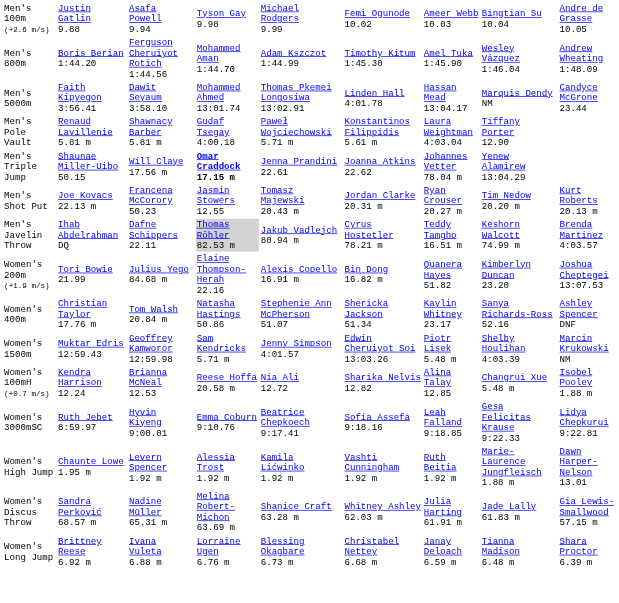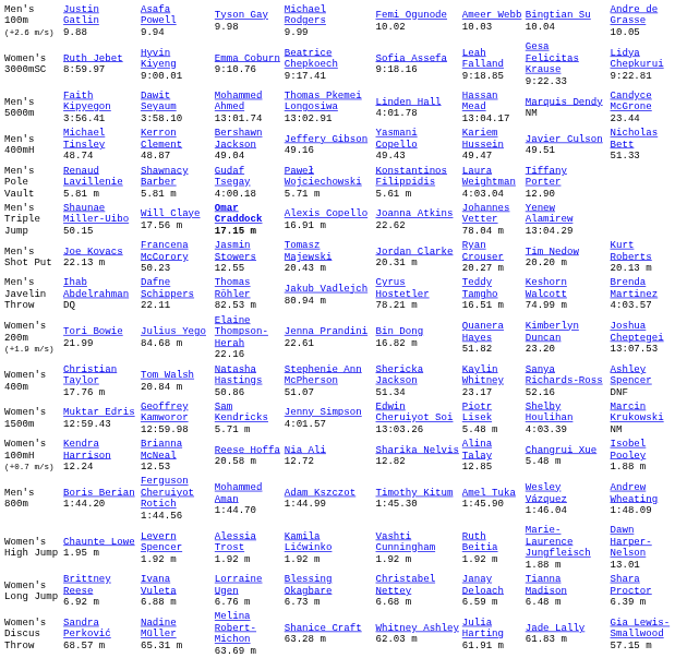 <table>
 <tr>
 <td>Men's 100m<br><small>(+2.6 m/s)</small></td>
 <td><a href='#'>Justin Gatlin</a><br>  9.88</td>
 <td><a href='#'>Asafa Powell</a><br>  9.94</td>
 <td><a href='#'>Tyson Gay</a><br>  9.98</td>
 <td><a href='#'>Michael Rodgers</a><br>  9.99</td>
 <td><a href='#'>Femi Ogunode</a><br>  10.02</td>
 <td><a href='#'>Ameer Webb</a><br>  10.03</td>
 <td><a href='#'>Bingtian Su</a><br>  10.04</td>
 <td><a href='#'>Andre de Grasse</a><br>  10.05</td>
 </tr>
 <tr>
-<td>Men's 800m</td>
-<td><a href='#'>Boris Berian</a><br>  1:44.20</td>
-<td><a href='#'>Ferguson Cheruiyot Rotich</a><br>  1:44.56</td>
-<td><a href='#'>Mohammed Aman</a><br>  1:44.70</td>
-<td><a href='#'>Adam Kszczot</a><br>  1:44.99</td>
-<td><a href='#'>Timothy Kitum</a><br>  1:45.30</td>
-<td><a href='#'>Amel Tuka</a><br>  1:45.90</td>
-<td><a href='#'>Wesley Vázquez</a><br>  1:46.04</td>
-<td><a href='#'>Andrew Wheating</a><br>  1:48.09</td>
+<td>Women's 3000mSC</td>
+<td><a href='#'>Ruth Jebet</a><br>  8:59.97</td>
+<td><a href='#'>Hyvin Kiyeng</a><br>  9:00.01</td>
+<td><a href='#'>Emma Coburn</a><br>  9:10.76</td>
+<td><a href='#'>Beatrice Chepkoech</a><br>  9:17.41</td>
+<td><a href='#'>Sofia Assefa</a><br>  9:18.16</td>
+<td><a href='#'>Leah Falland</a><br>  9:18.85</td>
+<td><a href='#'>Gesa Felicitas Krause</a><br>  9:22.33</td>
+<td><a href='#'>Lidya Chepkurui</a><br>  9:22.81</td>
 </tr>
 <tr>
 <td>Men's 5000m</td>
 <td><a href='#'>Faith Kipyegon</a><br>  3:56.41</td>
 <td><a href='#'>Dawit Seyaum</a><br>  3:58.10</td>
 <td><a href='#'>Mohammed Ahmed</a><br>  13:01.74</td>
 <td><a href='#'>Thomas Pkemei Longosiwa</a><br>  13:02.91</td>
 <td><a href='#'>Linden Hall</a><br>  4:01.78</td>
 <td><a href='#'>Hassan Mead</a><br>  13:04.17</td>
 <td><a href='#'>Marquis Dendy</a><br>  NM</td>
 <td><a href='#'>Candyce McGrone</a><br>  23.44</td>
+</tr>
+<tr>
+<td>Men's 400mH</td>
+<td><a href='#'>Michael Tinsley</a><br>  48.74</td>
+<td><a href='#'>Kerron Clement</a><br>  48.87</td>
+<td><a href='#'>Bershawn Jackson</a><br>  49.04</td>
+<td><a href='#'>Jeffery Gibson</a><br>  49.16</td>
+<td><a href='#'>Yasmani Copello</a><br>  49.43</td>
+<td><a href='#'>Kariem Hussein</a><br>  49.47</td>
+<td><a href='#'>Javier Culson</a><br>  49.51</td>
+<td><a href='#'>Nicholas Bett</a><br>  51.33</td>
 </tr>
 <tr>
 <td>Men's Pole Vault</td>
 <td><a href='#'>Renaud Lavillenie</a><br>  5.81 m</td>
 <td><a href='#'>Shawnacy Barber</a><br>  5.81 m</td>
 <td><a href='#'>Gudaf Tsegay</a><br>  4:00.18</td>
 <td><a href='#'>Paweł Wojciechowski</a><br>  5.71 m</td>
 <td><a href='#'>Konstantinos Filippidis</a><br>  5.61 m</td>
 <td><a href='#'>Laura Weightman</a><br>  4:03.04</td>
 <td><a href='#'>Tiffany Porter</a><br>  12.90</td>
 </tr>
 <tr>
 <td>Men's Triple Jump</td>
 <td><a href='#'>Shaunae Miller-Uibo</a><br>  50.15</td>
 <td><a href='#'>Will Claye</a><br>  17.56 m</td>
 <td><strong><a href='#'>Omar Craddock</a><br>  17.15 m</strong></td>
-<td><a href='#'>Jenna Prandini</a><br>  22.61</td>
+<td><a href='#'>Alexis Copello</a><br>  16.91 m</td>
 <td><a href='#'>Joanna Atkins</a><br>  22.62</td>
 <td><a href='#'>Johannes Vetter</a><br>  78.04 m</td>
 <td><a href='#'>Yenew Alamirew</a><br>  13:04.29</td>
 </tr>
 <tr>
 <td>Men's Shot Put</td>
 <td><a href='#'>Joe Kovacs</a><br>  22.13 m</td>
 <td><a href='#'>Francena McCorory</a><br>  50.23</td>
 <td><a href='#'>Jasmin Stowers</a><br>  12.55</td>
 <td><a href='#'>Tomasz Majewski</a><br>  20.43 m</td>
 <td><a href='#'>Jordan Clarke</a><br>  20.31 m</td>
 <td><a href='#'>Ryan Crouser</a><br>  20.27 m</td>
 <td><a href='#'>Tim Nedow</a><br>  20.20 m</td>
 <td><a href='#'>Kurt Roberts</a><br>  20.13 m</td>
 </tr>
 <tr>
 <td>Men's Javelin Throw</td>
 <td><a href='#'>Ihab Abdelrahman</a><br>  DQ</td>
 <td><a href='#'>Dafne Schippers</a><br>  22.11</td>
-<td style="background: lightgrey;"><a href='#'>Thomas Röhler</a><br>  82.53 m</td>
+<td><a href='#'>Thomas Röhler</a><br>  82.53 m</td>
 <td><a href='#'>Jakub Vadlejch</a><br>  80.94 m</td>
 <td><a href='#'>Cyrus Hostetler</a><br>  78.21 m</td>
 <td><a href='#'>Teddy Tamgho</a><br>  16.51 m</td>
 <td><a href='#'>Keshorn Walcott</a><br>  74.99 m</td>
 <td><a href='#'>Brenda Martinez</a><br>  4:03.57</td>
 </tr>
 <tr>
 <td>Women's 200m<br><small>(+1.9 m/s)</small></td>
 <td><a href='#'>Tori Bowie</a><br>  21.99</td>
 <td><a href='#'>Julius Yego</a><br>  84.68 m</td>
 <td><a href='#'>Elaine Thompson-Herah</a><br>  22.16</td>
-<td><a href='#'>Alexis Copello</a><br>  16.91 m</td>
+<td><a href='#'>Jenna Prandini</a><br>  22.61</td>
 <td><a href='#'>Bin Dong</a><br>  16.82 m</td>
 <td><a href='#'>Quanera Hayes</a><br>  51.82</td>
 <td><a href='#'>Kimberlyn Duncan</a><br>  23.20</td>
 <td><a href='#'>Joshua Cheptegei</a><br>  13:07.53</td>
 </tr>
 <tr>
 <td>Women's 400m</td>
 <td><a href='#'>Christian Taylor</a><br>  17.76 m</td>
 <td><a href='#'>Tom Walsh</a><br>  20.84 m</td>
 <td><a href='#'>Natasha Hastings</a><br>  50.86</td>
 <td><a href='#'>Stephenie Ann McPherson</a><br>  51.07</td>
 <td><a href='#'>Shericka Jackson</a><br>  51.34</td>
 <td><a href='#'>Kaylin Whitney</a><br>  23.17</td>
 <td><a href='#'>Sanya Richards-Ross</a><br>  52.16</td>
 <td><a href='#'>Ashley Spencer</a><br>  DNF</td>
 </tr>
 <tr>
 <td>Women's 1500m</td>
 <td><a href='#'>Muktar Edris</a><br>  12:59.43</td>
 <td><a href='#'>Geoffrey Kamworor</a><br>  12:59.98</td>
 <td><a href='#'>Sam Kendricks</a><br>  5.71 m</td>
 <td><a href='#'>Jenny Simpson</a><br>  4:01.57</td>
 <td><a href='#'>Edwin Cheruiyot Soi</a><br>  13:03.26</td>
 <td><a href='#'>Piotr Lisek</a><br>  5.48 m</td>
 <td><a href='#'>Shelby Houlihan</a><br>  4:03.39</td>
 <td><a href='#'>Marcin Krukowski</a><br>  NM</td>
 </tr>
 <tr>
 <td>Women's 100mH<br><small>(+0.7 m/s)</small></td>
 <td><a href='#'>Kendra Harrison</a><br>  12.24</td>
 <td><a href='#'>Brianna McNeal</a><br>  12.53</td>
 <td><a href='#'>Reese Hoffa</a><br>  20.58 m</td>
 <td><a href='#'>Nia Ali</a><br>  12.72</td>
 <td><a href='#'>Sharika Nelvis</a><br>  12.82</td>
 <td><a href='#'>Alina Talay</a><br>  12.85</td>
 <td><a href='#'>Changrui Xue</a><br>  5.48 m</td>
 <td><a href='#'>Isobel Pooley</a><br>  1.88 m</td>
 </tr>
 <tr>
-<td>Women's 3000mSC</td>
-<td><a href='#'>Ruth Jebet</a><br>  8:59.97</td>
-<td><a href='#'>Hyvin Kiyeng</a><br>  9:00.01</td>
-<td><a href='#'>Emma Coburn</a><br>  9:10.76</td>
-<td><a href='#'>Beatrice Chepkoech</a><br>  9:17.41</td>
-<td><a href='#'>Sofia Assefa</a><br>  9:18.16</td>
-<td><a href='#'>Leah Falland</a><br>  9:18.85</td>
-<td><a href='#'>Gesa Felicitas Krause</a><br>  9:22.33</td>
-<td><a href='#'>Lidya Chepkurui</a><br>  9:22.81</td>
+<td>Men's 800m</td>
+<td><a href='#'>Boris Berian</a><br>  1:44.20</td>
+<td><a href='#'>Ferguson Cheruiyot Rotich</a><br>  1:44.56</td>
+<td><a href='#'>Mohammed Aman</a><br>  1:44.70</td>
+<td><a href='#'>Adam Kszczot</a><br>  1:44.99</td>
+<td><a href='#'>Timothy Kitum</a><br>  1:45.30</td>
+<td><a href='#'>Amel Tuka</a><br>  1:45.90</td>
+<td><a href='#'>Wesley Vázquez</a><br>  1:46.04</td>
+<td><a href='#'>Andrew Wheating</a><br>  1:48.09</td>
 </tr>
 <tr>
 <td>Women's High Jump</td>
 <td><a href='#'>Chaunte Lowe</a><br>  1.95 m</td>
 <td><a href='#'>Levern Spencer</a><br>  1.92 m</td>
 <td><a href='#'>Alessia Trost</a><br>  1.92 m</td>
 <td><a href='#'>Kamila Lićwinko</a><br>  1.92 m</td>
 <td><a href='#'>Vashti Cunningham</a><br>  1.92 m</td>
 <td><a href='#'>Ruth Beitia</a><br>  1.92 m</td>
 <td><a href='#'>Marie-Laurence Jungfleisch</a><br>  1.88 m</td>
 <td><a href='#'>Dawn Harper-Nelson</a><br>  13.01</td>
 </tr>
 <tr>
+<td>Women's Long Jump</td>
+<td><a href='#'>Brittney Reese</a><br>  6.92 m</td>
+<td><a href='#'>Ivana Vuleta</a><br>  6.88 m</td>
+<td><a href='#'>Lorraine Ugen</a><br>  6.76 m</td>
+<td><a href='#'>Blessing Okagbare</a><br>  6.73 m</td>
+<td><a href='#'>Christabel Nettey</a><br>  6.68 m</td>
+<td><a href='#'>Janay Deloach</a><br>  6.59 m</td>
+<td><a href='#'>Tianna Madison</a><br>  6.48 m</td>
+<td><a href='#'>Shara Proctor</a><br>  6.39 m</td>
+</tr>
+<tr>
 <td>Women's Discus Throw</td>
 <td><a href='#'>Sandra Perković</a><br>  68.57 m</td>
 <td><a href='#'>Nadine Müller</a><br>  65.31 m</td>
 <td><a href='#'>Melina Robert-Michon</a><br>  63.69 m</td>
 <td><a href='#'>Shanice Craft</a><br>  63.28 m</td>
 <td><a href='#'>Whitney Ashley</a><br>  62.03 m</td>
 <td><a href='#'>Julia Harting</a><br>  61.91 m</td>
 <td><a href='#'>Jade Lally</a><br>  61.83 m</td>
 <td><a href='#'>Gia Lewis-Smallwood</a><br>  57.15 m</td>
 </tr>
-<tr>
-<td>Women's Long Jump</td>
-<td><a href='#'>Brittney Reese</a><br>  6.92 m</td>
-<td><a href='#'>Ivana Vuleta</a><br>  6.88 m</td>
-<td><a href='#'>Lorraine Ugen</a><br>  6.76 m</td>
-<td><a href='#'>Blessing Okagbare</a><br>  6.73 m</td>
-<td><a href='#'>Christabel Nettey</a><br>  6.68 m</td>
-<td><a href='#'>Janay Deloach</a><br>  6.59 m</td>
-<td><a href='#'>Tianna Madison</a><br>  6.48 m</td>
-<td><a href='#'>Shara Proctor</a><br>  6.39 m</td>
-</tr>
 </table>
